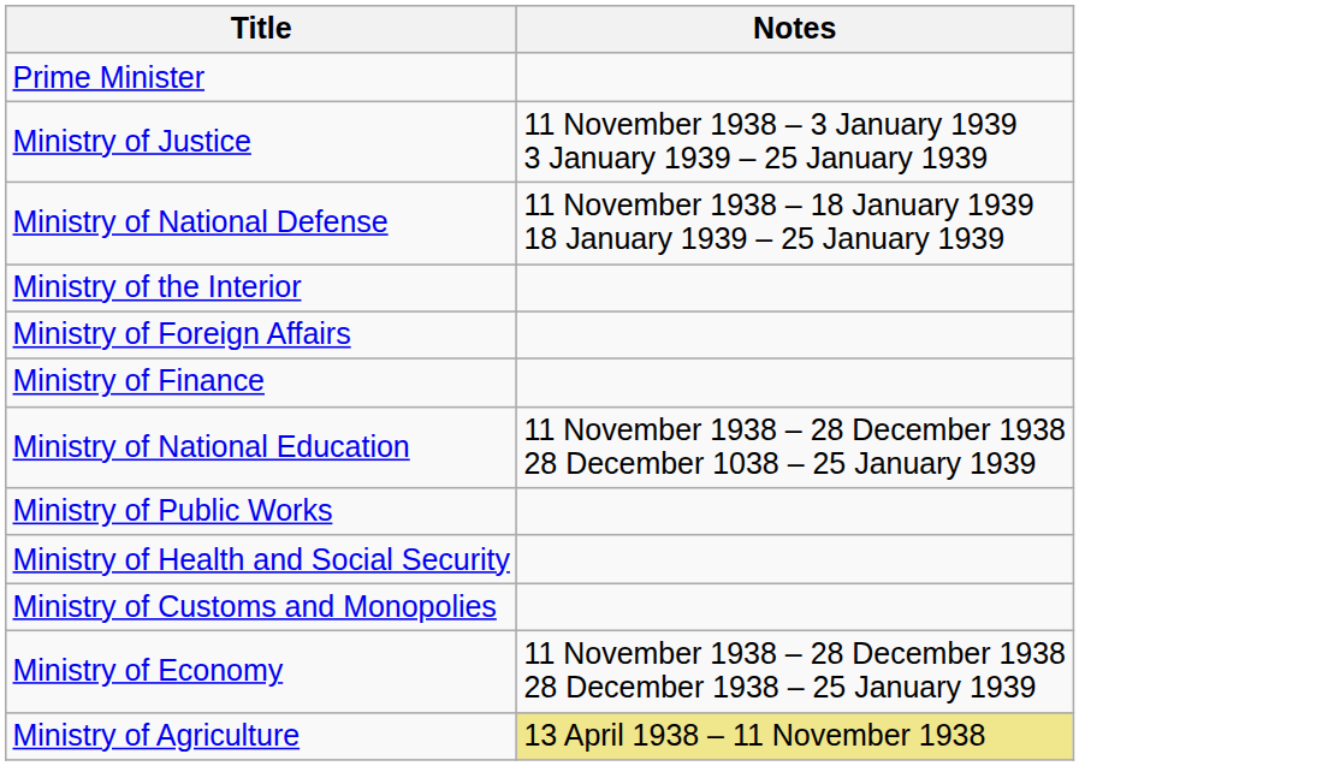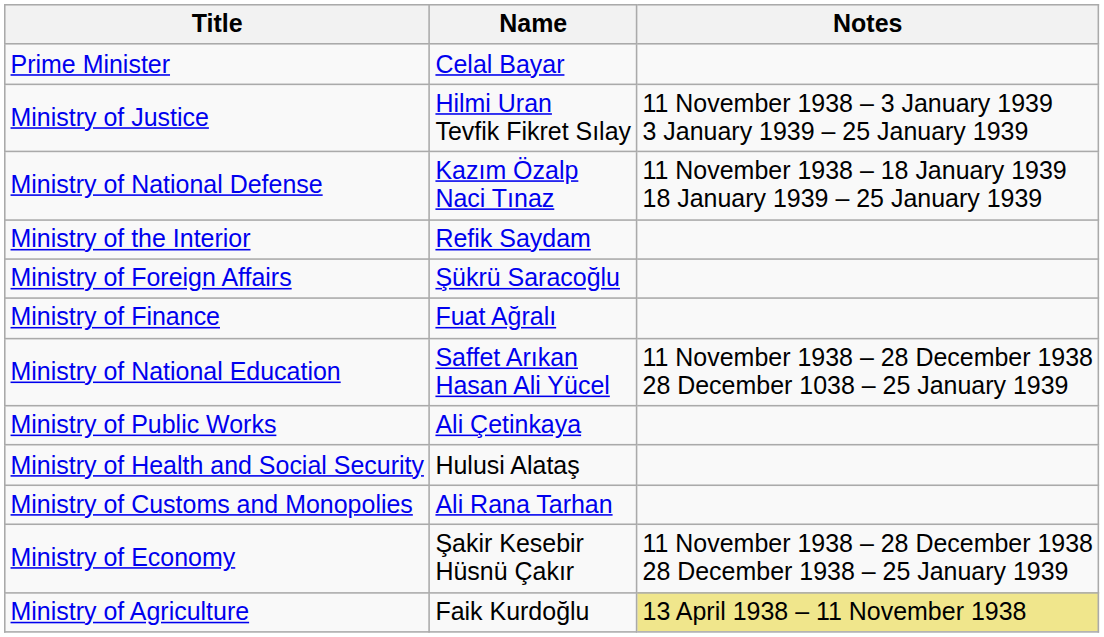 <table class="wikitable">
 <tr>
 <th>Title</th>
+<th>Name</th>
 <th>Notes</th>
 </tr>
 <tr>
 <td><a href='#'>Prime Minister</a></td>
+<td><a href='#'>Celal Bayar</a></td>
 <td></td>
 </tr>
 <tr>
 <td><a href='#'>Ministry of Justice</a></td>
+<td><a href='#'>Hilmi Uran</a><br>Tevfik Fikret Sılay</td>
 <td>11 November 1938 – 3 January 1939<br>3 January 1939 – 25 January 1939</td>
 </tr>
 <tr>
 <td><a href='#'>Ministry of National Defense</a></td>
+<td><a href='#'>Kazım Özalp</a><br><a href='#'>Naci Tınaz</a></td>
 <td>11 November 1938 – 18 January 1939<br>18 January 1939 – 25 January 1939</td>
 </tr>
 <tr>
 <td><a href='#'>Ministry of the Interior</a></td>
+<td><a href='#'>Refik Saydam</a></td>
 <td></td>
 </tr>
 <tr>
 <td><a href='#'>Ministry of Foreign Affairs</a></td>
+<td><a href='#'>Şükrü Saracoğlu</a></td>
 <td></td>
 </tr>
 <tr>
 <td><a href='#'>Ministry of Finance</a></td>
+<td><a href='#'>Fuat Ağralı</a></td>
 <td></td>
 </tr>
 <tr>
 <td><a href='#'>Ministry of National Education</a></td>
+<td><a href='#'>Saffet Arıkan</a><br><a href='#'>Hasan Ali Yücel</a></td>
 <td>11 November 1938 – 28 December 1938<br>28 December 1038 – 25 January 1939</td>
 </tr>
 <tr>
 <td><a href='#'>Ministry of Public Works</a></td>
+<td><a href='#'>Ali Çetinkaya</a></td>
 <td></td>
 </tr>
 <tr>
 <td><a href='#'>Ministry of Health and Social Security</a></td>
+<td>Hulusi Alataş</td>
 <td></td>
 </tr>
 <tr>
 <td><a href='#'>Ministry of Customs and Monopolies</a></td>
+<td><a href='#'>Ali Rana Tarhan</a></td>
 <td></td>
 </tr>
 <tr>
 <td><a href='#'>Ministry of Economy</a></td>
+<td>Şakir Kesebir<br>Hüsnü Çakır</td>
 <td>11 November 1938 – 28 December 1938<br>28 December 1938 – 25 January 1939</td>
 </tr>
 <tr>
 <td><a href='#'>Ministry of Agriculture</a></td>
+<td>Faik Kurdoğlu</td>
 <td style="background: khaki;">13 April 1938 – 11 November 1938</td>
 </tr>
 </table>
